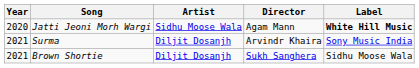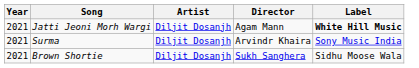 <table class="wikitable">
 <tr>
 <th>Year</th>
 <th>Song</th>
 <th>Artist</th>
 <th>Director</th>
 <th>Label</th>
 </tr>
 <tr>
-<td>2020</td>
+<td>2021</td>
 <td><em>Jatti Jeoni Morh Wargi</em></td>
-<td><a href='#'>Sidhu Moose Wala</a></td>
+<td><a href='#'>Diljit Dosanjh</a></td>
 <td>Agam Mann</td>
 <td><strong>White Hill Music</strong></td>
 </tr>
 <tr>
 <td>2021</td>
 <td><em>Surma</em></td>
 <td><a href='#'>Diljit Dosanjh</a></td>
 <td>Arvindr Khaira</td>
 <td><a href='#'>Sony Music India</a></td>
 </tr>
 <tr>
 <td>2021</td>
 <td><em>Brown Shortie</em></td>
 <td><a href='#'>Diljit Dosanjh</a></td>
 <td><a href='#'>Sukh Sanghera</a></td>
 <td>Sidhu Moose Wala</td>
 </tr>
 </table>
